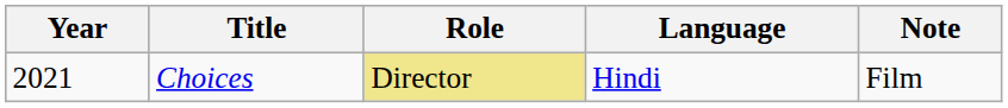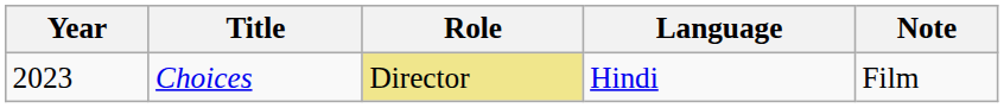 <table class="wikitable plainrowheaders sortable" width=60%>
 <tr>
 <th scope="col">Year</th>
 <th scope="col">Title</th>
 <th scope="col">Role</th>
 <th scope="col">Language</th>
 <th scope="col">Note</th>
 </tr>
 <tr>
-<td>2021</td>
+<td>2023</td>
 <td><em><a href='#'>Choices</a></em></td>
 <td style="background: khaki;">Director</td>
 <td><a href='#'>Hindi</a></td>
 <td>Film</td>
 </tr>
 </table>
